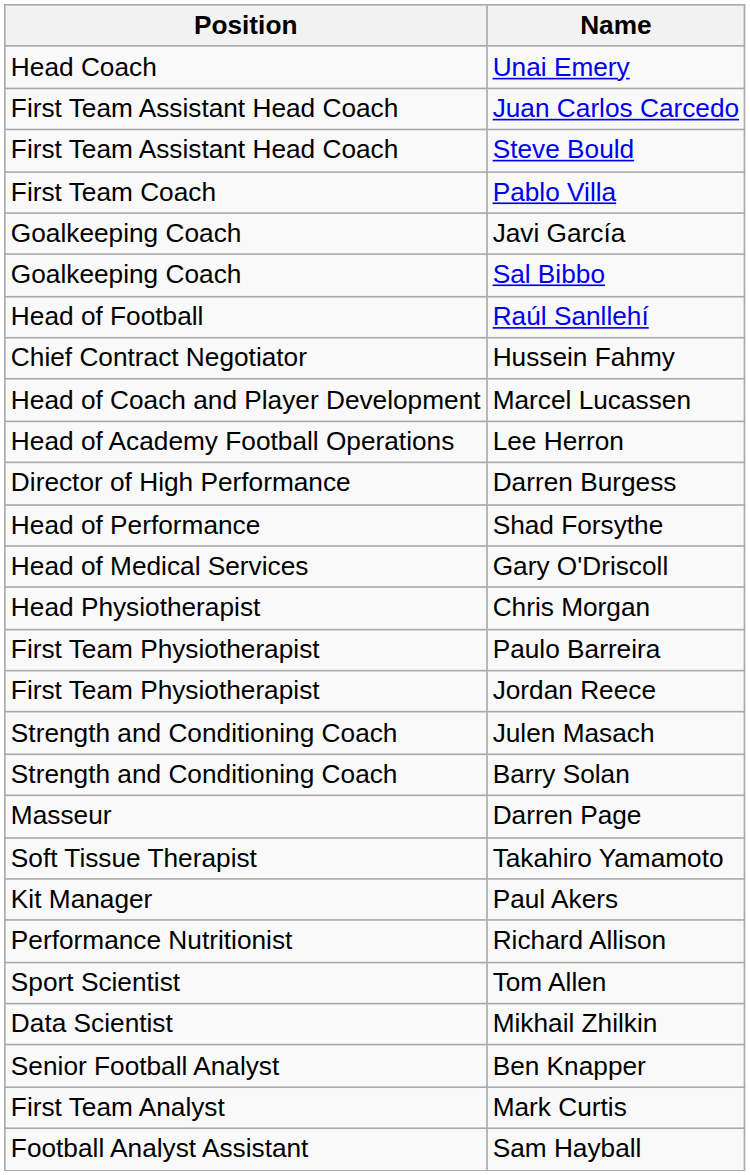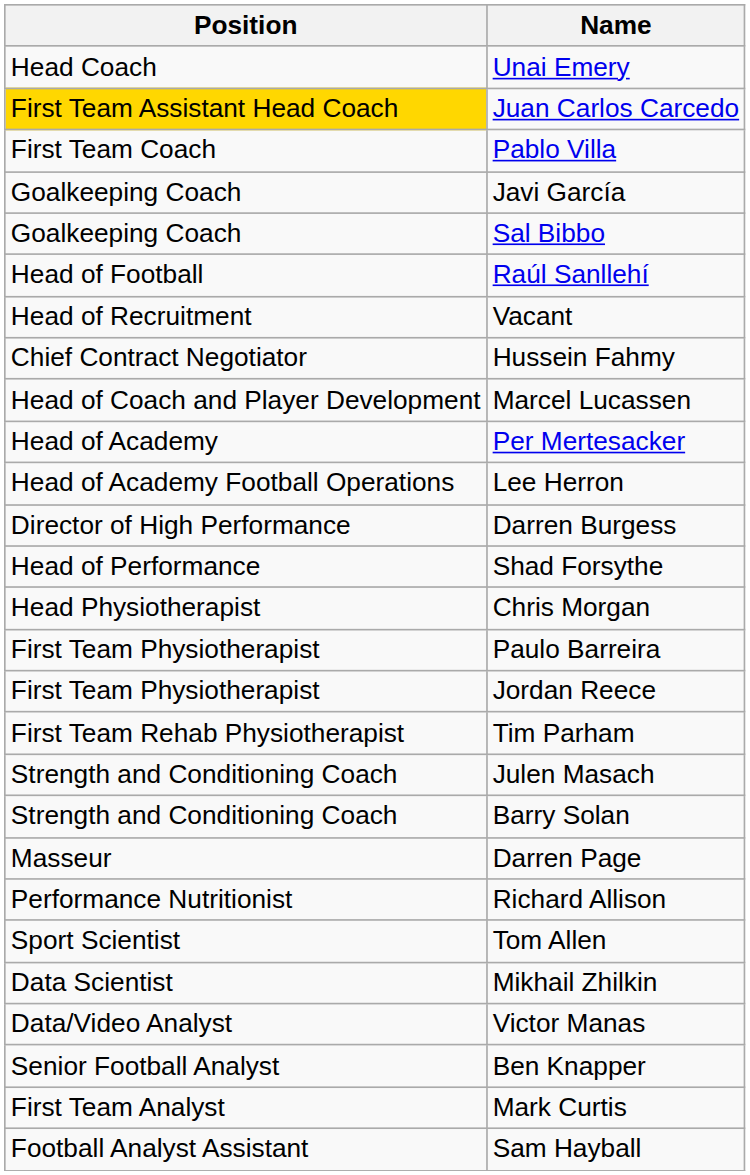 <table class="wikitable">
 <tr>
 <th>Position</th>
 <th>Name</th>
 </tr>
 <tr>
 <td>Head Coach</td>
 <td> <a href='#'>Unai Emery</a></td>
 </tr>
 <tr>
-<td>First Team Assistant Head Coach</td>
+<td style="background: gold;">First Team Assistant Head Coach</td>
 <td> <a href='#'>Juan Carlos Carcedo</a></td>
-</tr>
-<tr>
-<td>First Team Assistant Head Coach</td>
-<td> <a href='#'>Steve Bould</a></td>
 </tr>
 <tr>
 <td>First Team Coach</td>
 <td> <a href='#'>Pablo Villa</a></td>
 </tr>
 <tr>
 <td>Goalkeeping Coach</td>
 <td> Javi García</td>
 </tr>
 <tr>
 <td>Goalkeeping Coach</td>
 <td> <a href='#'>Sal Bibbo</a></td>
 </tr>
 <tr>
 <td>Head of Football</td>
 <td> <a href='#'>Raúl Sanllehí</a></td>
 </tr>
 <tr>
+<td>Head of Recruitment</td>
+<td>Vacant</td>
+</tr>
+<tr>
 <td>Chief Contract Negotiator</td>
 <td> Hussein Fahmy</td>
 </tr>
 <tr>
 <td>Head of Coach and Player Development</td>
 <td> Marcel Lucassen</td>
+</tr>
+<tr>
+<td>Head of Academy</td>
+<td> <a href='#'>Per Mertesacker</a></td>
 </tr>
 <tr>
 <td>Head of Academy Football Operations</td>
 <td> Lee Herron</td>
 </tr>
 <tr>
 <td>Director of High Performance</td>
 <td> Darren Burgess</td>
 </tr>
 <tr>
 <td>Head of Performance</td>
 <td> Shad Forsythe</td>
 </tr>
 <tr>
-<td>Head of Medical Services</td>
-<td> Gary O'Driscoll</td>
-</tr>
-<tr>
 <td>Head Physiotherapist</td>
 <td> Chris Morgan</td>
 </tr>
 <tr>
 <td>First Team Physiotherapist</td>
 <td> Paulo Barreira</td>
 </tr>
 <tr>
 <td>First Team Physiotherapist</td>
 <td> Jordan Reece</td>
+</tr>
+<tr>
+<td>First Team Rehab Physiotherapist</td>
+<td> Tim Parham</td>
 </tr>
 <tr>
 <td>Strength and Conditioning Coach</td>
 <td> Julen Masach</td>
 </tr>
 <tr>
 <td>Strength and Conditioning Coach</td>
 <td> Barry Solan</td>
 </tr>
 <tr>
 <td>Masseur</td>
 <td> Darren Page</td>
 </tr>
 <tr>
-<td>Soft Tissue Therapist</td>
-<td> Takahiro Yamamoto</td>
-</tr>
-<tr>
-<td>Kit Manager</td>
-<td> Paul Akers</td>
-</tr>
-<tr>
 <td>Performance Nutritionist</td>
 <td> Richard Allison</td>
 </tr>
 <tr>
 <td>Sport Scientist</td>
 <td> Tom Allen</td>
 </tr>
 <tr>
 <td>Data Scientist</td>
 <td> Mikhail Zhilkin</td>
+</tr>
+<tr>
+<td>Data/Video Analyst</td>
+<td> Victor Manas</td>
 </tr>
 <tr>
 <td>Senior Football Analyst</td>
 <td> Ben Knapper</td>
 </tr>
 <tr>
 <td>First Team Analyst</td>
 <td> Mark Curtis</td>
 </tr>
 <tr>
 <td>Football Analyst Assistant</td>
 <td> Sam Hayball</td>
 </tr>
 </table>
